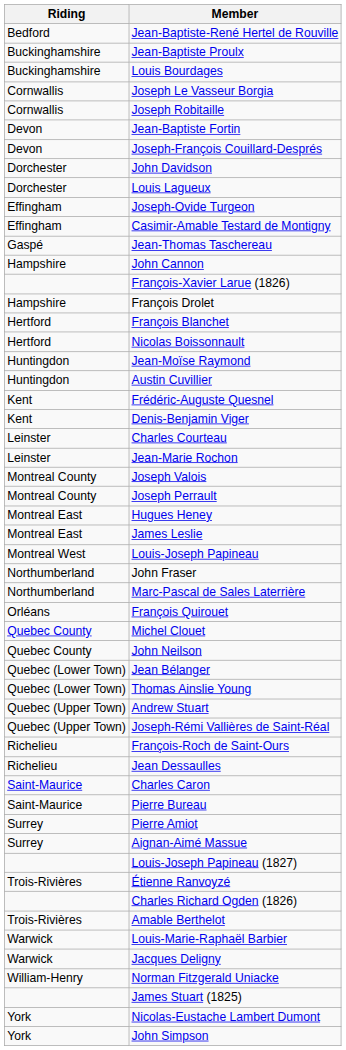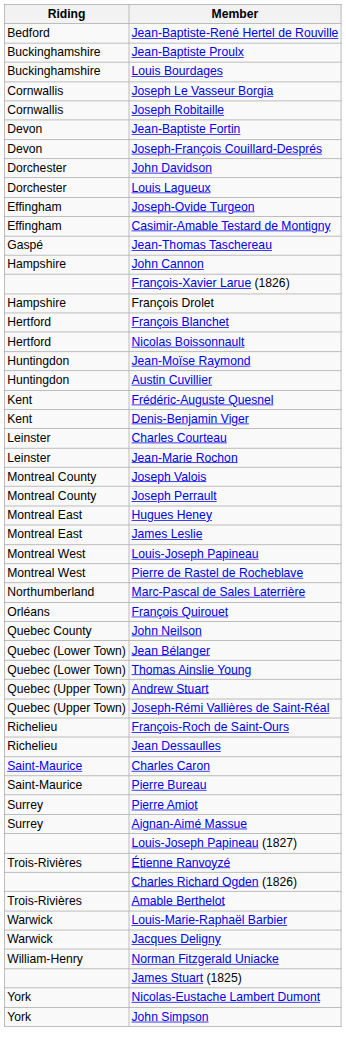 <table class="wikitable">
 <tr>
 <th>Riding</th>
 <th>Member</th>
 </tr>
 <tr>
 <td>Bedford</td>
 <td><a href='#'>Jean-Baptiste-René Hertel de Rouville</a></td>
 </tr>
 <tr>
 <td>Buckinghamshire</td>
 <td><a href='#'>Jean-Baptiste Proulx</a></td>
 </tr>
 <tr>
 <td>Buckinghamshire</td>
 <td><a href='#'>Louis Bourdages</a></td>
 </tr>
 <tr>
 <td>Cornwallis</td>
 <td><a href='#'>Joseph Le Vasseur Borgia</a></td>
 </tr>
 <tr>
 <td>Cornwallis</td>
 <td><a href='#'>Joseph Robitaille</a></td>
 </tr>
 <tr>
 <td>Devon</td>
 <td><a href='#'>Jean-Baptiste Fortin</a></td>
 </tr>
 <tr>
 <td>Devon</td>
 <td><a href='#'>Joseph-François Couillard-Després</a></td>
 </tr>
 <tr>
 <td>Dorchester</td>
 <td><a href='#'>John Davidson</a></td>
 </tr>
 <tr>
 <td>Dorchester</td>
 <td><a href='#'>Louis Lagueux</a></td>
 </tr>
 <tr>
 <td>Effingham</td>
 <td><a href='#'>Joseph-Ovide Turgeon</a></td>
 </tr>
 <tr>
 <td>Effingham</td>
 <td><a href='#'>Casimir-Amable Testard de Montigny</a></td>
 </tr>
 <tr>
 <td>Gaspé</td>
 <td><a href='#'>Jean-Thomas Taschereau</a></td>
 </tr>
 <tr>
 <td>Hampshire</td>
 <td><a href='#'>John Cannon</a></td>
 </tr>
 <tr>
 <td></td>
 <td><a href='#'>François-Xavier Larue</a> (1826)</td>
 </tr>
 <tr>
 <td>Hampshire</td>
 <td>François Drolet</td>
 </tr>
 <tr>
 <td>Hertford</td>
 <td><a href='#'>François Blanchet</a></td>
 </tr>
 <tr>
 <td>Hertford</td>
 <td><a href='#'>Nicolas Boissonnault</a></td>
 </tr>
 <tr>
 <td>Huntingdon</td>
 <td><a href='#'>Jean-Moïse Raymond</a></td>
 </tr>
 <tr>
 <td>Huntingdon</td>
 <td><a href='#'>Austin Cuvillier</a></td>
 </tr>
 <tr>
 <td>Kent</td>
 <td><a href='#'>Frédéric-Auguste Quesnel</a></td>
 </tr>
 <tr>
 <td>Kent</td>
 <td><a href='#'>Denis-Benjamin Viger</a></td>
 </tr>
 <tr>
 <td>Leinster</td>
 <td><a href='#'>Charles Courteau</a></td>
 </tr>
 <tr>
 <td>Leinster</td>
 <td><a href='#'>Jean-Marie Rochon</a></td>
 </tr>
 <tr>
 <td>Montreal County</td>
 <td><a href='#'>Joseph Valois</a></td>
 </tr>
 <tr>
 <td>Montreal County</td>
 <td><a href='#'>Joseph Perrault</a></td>
 </tr>
 <tr>
 <td>Montreal East</td>
 <td><a href='#'>Hugues Heney</a></td>
 </tr>
 <tr>
 <td>Montreal East</td>
 <td><a href='#'>James Leslie</a></td>
 </tr>
 <tr>
 <td>Montreal West</td>
 <td><a href='#'>Louis-Joseph Papineau</a></td>
 </tr>
 <tr>
-<td>Northumberland</td>
-<td>John Fraser</td>
+<td>Montreal West</td>
+<td><a href='#'>Pierre de Rastel de Rocheblave</a></td>
 </tr>
 <tr>
 <td>Northumberland</td>
 <td><a href='#'>Marc-Pascal de Sales Laterrière</a></td>
 </tr>
 <tr>
 <td>Orléans</td>
 <td><a href='#'>François Quirouet</a></td>
-</tr>
-<tr>
-<td><a href='#'>Quebec County</a></td>
-<td><a href='#'>Michel Clouet</a></td>
 </tr>
 <tr>
 <td>Quebec County</td>
 <td><a href='#'>John Neilson</a></td>
 </tr>
 <tr>
 <td>Quebec (Lower Town)</td>
 <td><a href='#'>Jean Bélanger</a></td>
 </tr>
 <tr>
 <td>Quebec (Lower Town)</td>
 <td><a href='#'>Thomas Ainslie Young</a></td>
 </tr>
 <tr>
 <td>Quebec (Upper Town)</td>
 <td><a href='#'>Andrew Stuart</a></td>
 </tr>
 <tr>
 <td>Quebec (Upper Town)</td>
 <td><a href='#'>Joseph-Rémi Vallières de Saint-Réal</a></td>
 </tr>
 <tr>
 <td>Richelieu</td>
 <td><a href='#'>François-Roch de Saint-Ours</a></td>
 </tr>
 <tr>
 <td>Richelieu</td>
 <td><a href='#'>Jean Dessaulles</a></td>
 </tr>
 <tr>
 <td><a href='#'>Saint-Maurice</a></td>
 <td><a href='#'>Charles Caron</a></td>
 </tr>
 <tr>
 <td>Saint-Maurice</td>
 <td><a href='#'>Pierre Bureau</a></td>
 </tr>
 <tr>
 <td>Surrey</td>
 <td><a href='#'>Pierre Amiot</a></td>
 </tr>
 <tr>
 <td>Surrey</td>
 <td><a href='#'>Aignan-Aimé Massue</a></td>
 </tr>
 <tr>
 <td></td>
 <td><a href='#'>Louis-Joseph Papineau</a> (1827)</td>
 </tr>
 <tr>
 <td>Trois-Rivières</td>
 <td><a href='#'>Étienne Ranvoyzé</a></td>
 </tr>
 <tr>
 <td></td>
 <td><a href='#'>Charles Richard Ogden</a> (1826)</td>
 </tr>
 <tr>
 <td>Trois-Rivières</td>
 <td><a href='#'>Amable Berthelot</a></td>
 </tr>
 <tr>
 <td>Warwick</td>
 <td><a href='#'>Louis-Marie-Raphaël Barbier</a></td>
 </tr>
 <tr>
 <td>Warwick</td>
 <td><a href='#'>Jacques Deligny</a></td>
 </tr>
 <tr>
 <td>William-Henry</td>
 <td><a href='#'>Norman Fitzgerald Uniacke</a></td>
 </tr>
 <tr>
 <td></td>
 <td><a href='#'>James Stuart</a> (1825)</td>
 </tr>
 <tr>
 <td>York</td>
 <td><a href='#'>Nicolas-Eustache Lambert Dumont</a></td>
 </tr>
 <tr>
 <td>York</td>
 <td><a href='#'>John Simpson</a></td>
 </tr>
 </table>
